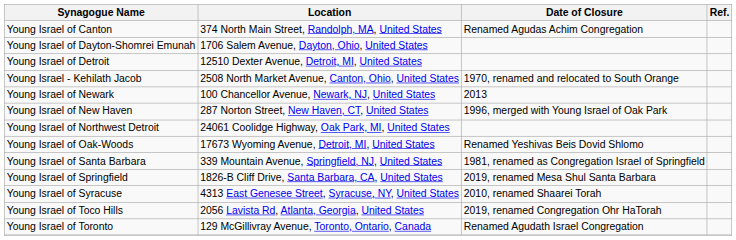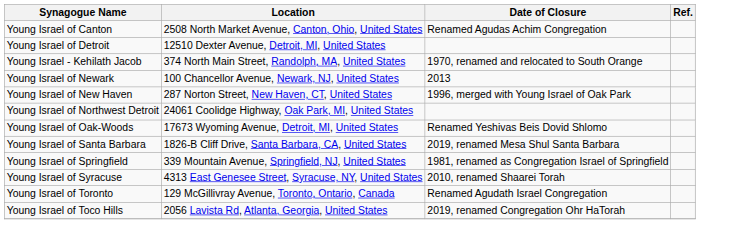 <table class="wikitable">
 <tr>
 <th>Synagogue Name</th>
 <th>Location</th>
 <th>Date of Closure</th>
 <th>Ref.</th>
 </tr>
 <tr>
 <td>Young Israel of Canton</td>
-<td>374 North Main Street, <a href='#'>Randolph, MA</a>, <a href='#'>United States</a></td>
+<td>2508 North Market Avenue, <a href='#'>Canton, Ohio</a>, <a href='#'>United States</a></td>
 <td>Renamed Agudas Achim Congregation</td>
-<td></td>
-</tr>
-<tr>
-<td>Young Israel of Dayton-Shomrei Emunah</td>
-<td>1706 Salem Avenue, <a href='#'>Dayton, Ohio</a>, <a href='#'>United States</a></td>
-<td></td>
 <td></td>
 </tr>
 <tr>
 <td>Young Israel of Detroit</td>
 <td>12510 Dexter Avenue, <a href='#'>Detroit, MI</a>, <a href='#'>United States</a></td>
 <td></td>
 <td></td>
 </tr>
 <tr>
 <td>Young Israel - Kehilath Jacob</td>
-<td>2508 North Market Avenue, <a href='#'>Canton, Ohio</a>, <a href='#'>United States</a></td>
+<td>374 North Main Street, <a href='#'>Randolph, MA</a>, <a href='#'>United States</a></td>
 <td>1970, renamed and relocated to South Orange</td>
 <td></td>
 </tr>
 <tr>
 <td>Young Israel of Newark</td>
 <td>100 Chancellor Avenue, <a href='#'>Newark, NJ</a>, <a href='#'>United States</a></td>
 <td>2013</td>
 <td></td>
 </tr>
 <tr>
 <td>Young Israel of New Haven</td>
 <td>287 Norton Street, <a href='#'>New Haven, CT</a>, <a href='#'>United States</a></td>
 <td>1996, merged with Young Israel of Oak Park</td>
 <td></td>
 </tr>
 <tr>
 <td>Young Israel of Northwest Detroit</td>
 <td>24061 Coolidge Highway, <a href='#'>Oak Park, MI</a>, <a href='#'>United States</a></td>
 <td></td>
 <td></td>
 </tr>
 <tr>
 <td>Young Israel of Oak-Woods</td>
 <td>17673 Wyoming Avenue, <a href='#'>Detroit, MI</a>, <a href='#'>United States</a></td>
 <td>Renamed Yeshivas Beis Dovid Shlomo</td>
 <td></td>
 </tr>
 <tr>
 <td>Young Israel of Santa Barbara</td>
-<td>339 Mountain Avenue, <a href='#'>Springfield, NJ</a>, <a href='#'>United States</a></td>
-<td>1981, renamed as Congregation Israel of Springfield</td>
+<td>1826-B Cliff Drive, <a href='#'>Santa Barbara, CA</a>, <a href='#'>United States</a></td>
+<td>2019, renamed Mesa Shul Santa Barbara</td>
 <td></td>
 </tr>
 <tr>
 <td>Young Israel of Springfield</td>
-<td>1826-B Cliff Drive, <a href='#'>Santa Barbara, CA</a>, <a href='#'>United States</a></td>
-<td>2019, renamed Mesa Shul Santa Barbara</td>
+<td>339 Mountain Avenue, <a href='#'>Springfield, NJ</a>, <a href='#'>United States</a></td>
+<td>1981, renamed as Congregation Israel of Springfield</td>
 <td></td>
 </tr>
 <tr>
 <td>Young Israel of Syracuse</td>
 <td>4313 <a href='#'>East Genesee Street</a>, <a href='#'>Syracuse, NY</a>, <a href='#'>United States</a></td>
 <td>2010, renamed Shaarei Torah</td>
 <td></td>
 </tr>
 <tr>
+<td>Young Israel of Toronto</td>
+<td>129 McGillivray Avenue, <a href='#'>Toronto, Ontario</a>, <a href='#'>Canada</a></td>
+<td>Renamed Agudath Israel Congregation</td>
+<td></td>
+</tr>
+<tr>
 <td>Young Israel of Toco Hills</td>
 <td>2056 <a href='#'>Lavista Rd</a>, <a href='#'>Atlanta, Georgia</a>, <a href='#'>United States</a></td>
 <td>2019, renamed Congregation Ohr HaTorah</td>
 <td></td>
 </tr>
 <tr>
-<td>Young Israel of Toronto</td>
-<td>129 McGillivray Avenue, <a href='#'>Toronto, Ontario</a>, <a href='#'>Canada</a></td>
-<td>Renamed Agudath Israel Congregation</td>
-<td></td>
-</tr>
-<tr>
 </tr>
 </table>
